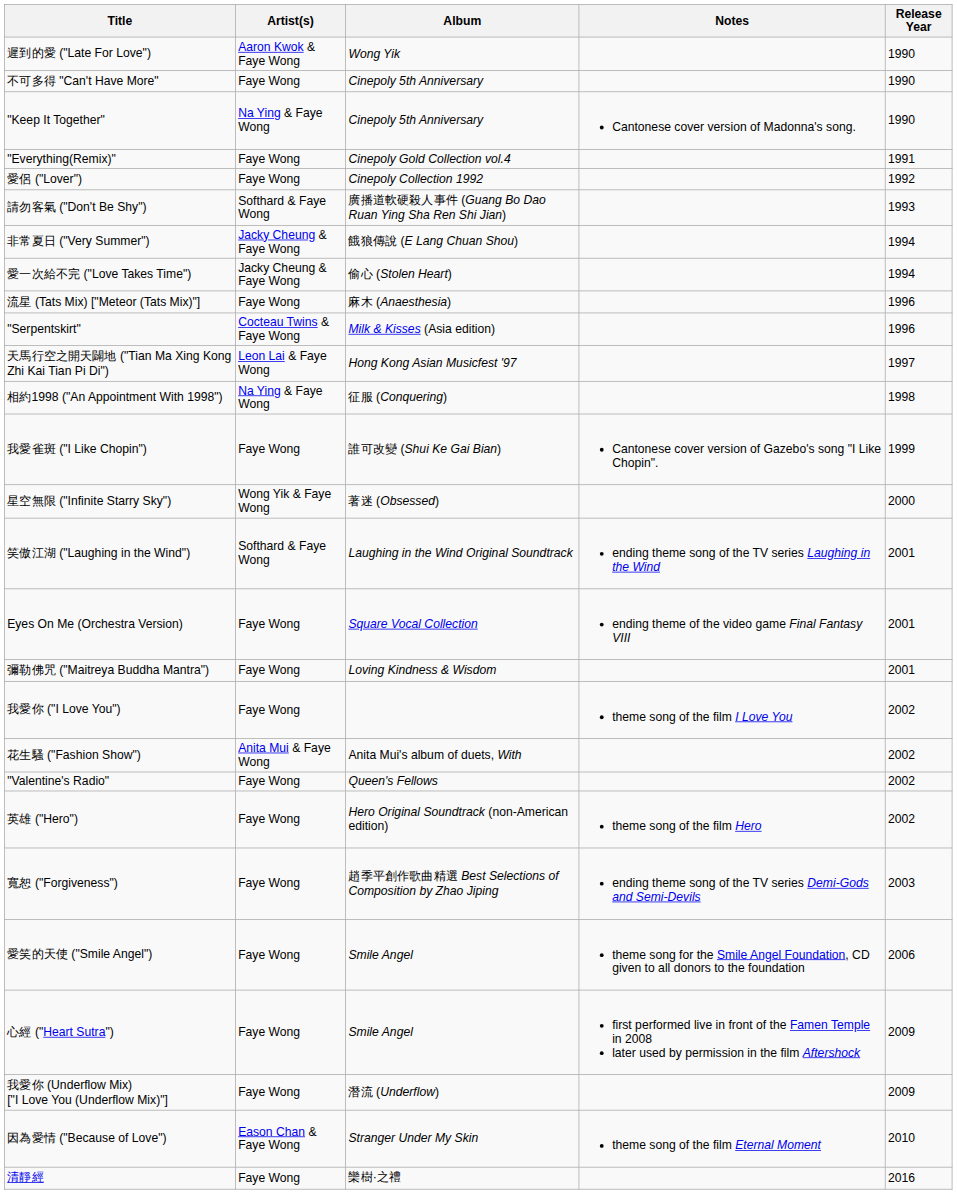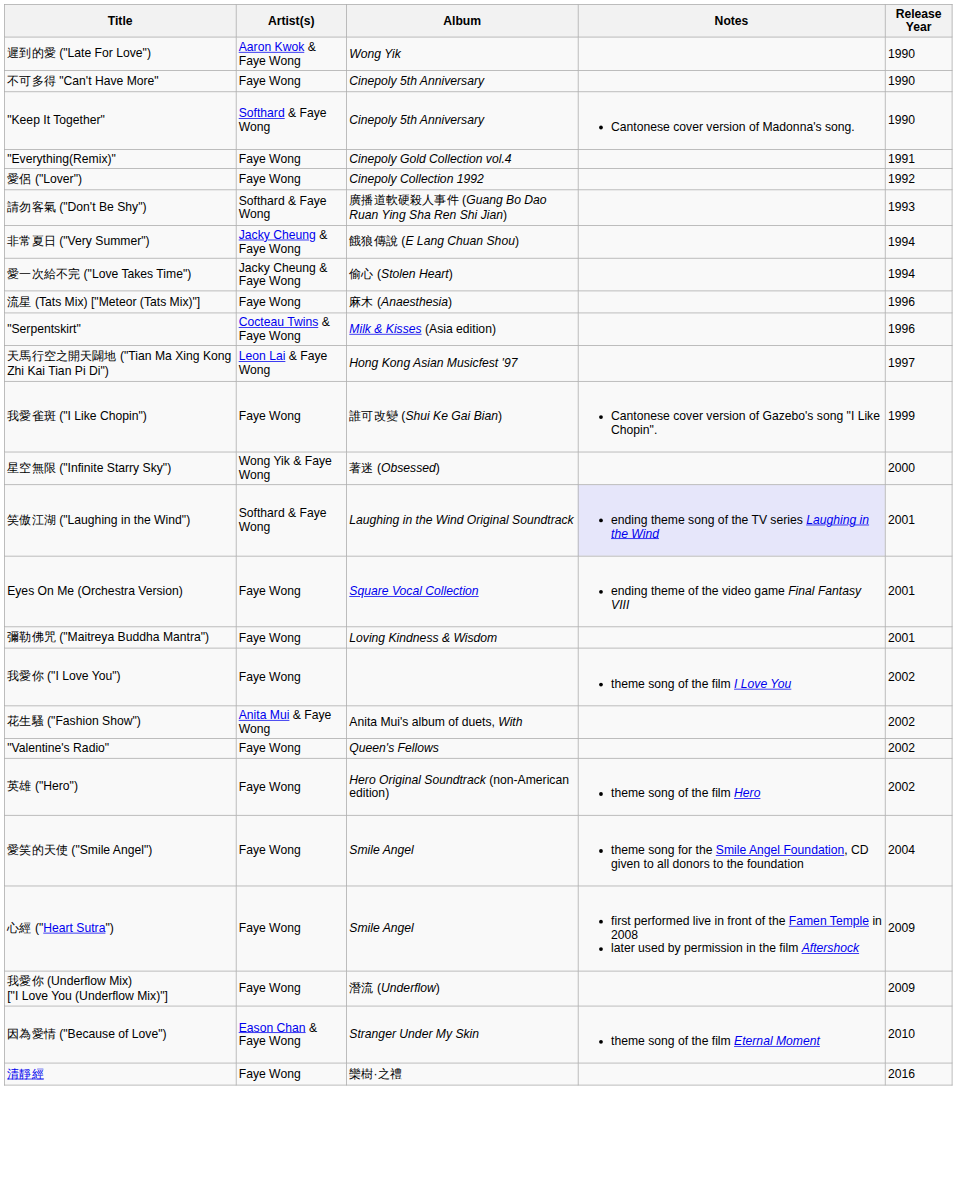 <table class="wikitable">
 <tr>
 <th>Title</th>
 <th>Artist(s)</th>
 <th>Album</th>
 <th>Notes</th>
 <th>Release Year</th>
 </tr>
 <tr>
 <td>遲到的愛 ("Late For Love")</td>
 <td><a href='#'>Aaron Kwok</a> & Faye Wong</td>
 <td><em>Wong Yik</em></td>
 <td></td>
 <td>1990</td>
 </tr>
 <tr>
 <td>不可多得 "Can't Have More"</td>
 <td>Faye Wong</td>
 <td><em>Cinepoly 5th Anniversary</em></td>
 <td></td>
 <td>1990</td>
 </tr>
 <tr>
 <td>"Keep It Together"</td>
-<td><a href='#'>Na Ying</a> & Faye Wong</td>
+<td><a href='#'>Softhard</a> & Faye Wong</td>
 <td><em>Cinepoly 5th Anniversary</em></td>
 <td><br><ul><li>Cantonese cover version of Madonna's song.</li></ul></td>
 <td>1990</td>
 </tr>
 <tr>
 <td>"Everything(Remix)"</td>
 <td>Faye Wong</td>
 <td><em>Cinepoly Gold Collection vol.4</em></td>
 <td></td>
 <td>1991</td>
 </tr>
 <tr>
 <td>愛侶 ("Lover")</td>
 <td>Faye Wong</td>
 <td><em>Cinepoly Collection 1992</em></td>
 <td></td>
 <td>1992</td>
 </tr>
 <tr>
 <td>請勿客氣 ("Don't Be Shy")</td>
 <td>Softhard & Faye Wong</td>
 <td>廣播道軟硬殺人事件 (<em>Guang Bo Dao Ruan Ying Sha Ren Shi Jian</em>)</td>
 <td></td>
 <td>1993</td>
 </tr>
 <tr>
 <td>非常夏日 ("Very Summer")</td>
 <td><a href='#'>Jacky Cheung</a> & Faye Wong</td>
 <td>餓狼傳說 (<em>E Lang Chuan Shou</em>)</td>
 <td></td>
 <td>1994</td>
 </tr>
 <tr>
 <td>愛一次給不完 ("Love Takes Time")</td>
 <td>Jacky Cheung & Faye Wong</td>
 <td>偷心 (<em>Stolen Heart</em>)</td>
 <td></td>
 <td>1994</td>
 </tr>
 <tr>
 <td>流星 (Tats Mix) ["Meteor (Tats Mix)"]</td>
 <td>Faye Wong</td>
 <td>麻木 (<em>Anaesthesia</em>)</td>
 <td></td>
 <td>1996</td>
 </tr>
 <tr>
 <td>"Serpentskirt"</td>
 <td><a href='#'>Cocteau Twins</a> & Faye Wong</td>
 <td><em><a href='#'>Milk & Kisses</a></em> (Asia edition)</td>
 <td></td>
 <td>1996</td>
 </tr>
 <tr>
 <td>天馬行空之開天闢地 ("Tian Ma Xing Kong Zhi Kai Tian Pi Di")</td>
 <td><a href='#'>Leon Lai</a> & Faye Wong</td>
 <td><em>Hong Kong Asian Musicfest '97</em></td>
 <td></td>
 <td>1997</td>
 </tr>
 <tr>
-<td>相約1998 ("An Appointment With 1998")</td>
-<td><a href='#'>Na Ying</a> & Faye Wong</td>
-<td>征服 (<em>Conquering</em>)</td>
-<td></td>
-<td>1998</td>
-</tr>
-<tr>
 <td>我愛雀斑 ("I Like Chopin")</td>
 <td>Faye Wong</td>
 <td>誰可改變 (<em>Shui Ke Gai Bian</em>)</td>
 <td><br><ul><li>Cantonese cover version of Gazebo's song "I Like Chopin".</li></ul></td>
 <td>1999</td>
 </tr>
 <tr>
 <td>星空無限 ("Infinite Starry Sky")</td>
 <td>Wong Yik & Faye Wong</td>
 <td>著迷 (<em>Obsessed</em>)</td>
 <td></td>
 <td>2000</td>
 </tr>
 <tr>
 <td>笑傲江湖 ("Laughing in the Wind")</td>
 <td>Softhard & Faye Wong</td>
 <td><em>Laughing in the Wind Original Soundtrack</em></td>
-<td><br><ul><li>ending theme song of the TV series <em><a href='#'>Laughing in the Wind</a></em></li></ul></td>
+<td style="background: lavender;"><br><ul><li>ending theme song of the TV series <em><a href='#'>Laughing in the Wind</a></em></li></ul></td>
 <td>2001</td>
 </tr>
 <tr>
 <td>Eyes On Me (Orchestra Version)</td>
 <td>Faye Wong</td>
 <td><em><a href='#'>Square Vocal Collection</a></em></td>
 <td><br><ul><li>ending theme of the video game <em>Final Fantasy VIII</em></li></ul></td>
 <td>2001</td>
 </tr>
 <tr>
 <td>彌勒佛咒 ("Maitreya Buddha Mantra")</td>
 <td>Faye Wong</td>
 <td><em>Loving Kindness & Wisdom</em></td>
 <td></td>
 <td>2001</td>
 </tr>
 <tr>
 <td>我愛你 ("I Love You")</td>
 <td>Faye Wong</td>
 <td></td>
 <td><br><ul><li>theme song of the film <em><a href='#'>I Love You</a></em></li></ul></td>
 <td>2002</td>
 </tr>
 <tr>
 <td>花生騷 ("Fashion Show")</td>
 <td><a href='#'>Anita Mui</a> & Faye Wong</td>
 <td>Anita Mui's album of duets, <em>With</em></td>
 <td></td>
 <td>2002</td>
 </tr>
 <tr>
 <td>"Valentine's Radio"</td>
 <td>Faye Wong</td>
 <td><em>Queen's Fellows</em></td>
 <td></td>
 <td>2002</td>
 </tr>
 <tr>
 <td>英雄 ("Hero")</td>
 <td>Faye Wong</td>
 <td><em>Hero Original Soundtrack</em> (non-American edition)</td>
 <td><br><ul><li>theme song of the film <em><a href='#'>Hero</a></em></li></ul></td>
 <td>2002</td>
 </tr>
 <tr>
-<td>寬恕 ("Forgiveness")</td>
-<td>Faye Wong</td>
-<td>趙季平創作歌曲精選 <em>Best Selections of Composition by Zhao Jiping</em></td>
-<td><br><ul><li>ending theme song of the TV series <em><a href='#'>Demi-Gods and Semi-Devils</a></em></li></ul></td>
-<td>2003</td>
-</tr>
-<tr>
 <td>愛笑的天使 ("Smile Angel")</td>
 <td>Faye Wong</td>
 <td><em>Smile Angel</em></td>
 <td><br><ul><li>theme song for the <a href='#'>Smile Angel Foundation</a>, CD given to all donors to the foundation</li></ul></td>
-<td>2006</td>
+<td>2004</td>
 </tr>
 <tr>
 <td>心經 ("<a href='#'>Heart Sutra</a>")</td>
 <td>Faye Wong</td>
 <td><em>Smile Angel</em></td>
 <td><br><ul><li>first performed live in front of the <a href='#'>Famen Temple</a> in 2008</li><li>later used by permission in the film <em><a href='#'>Aftershock</a></em></li></ul></td>
 <td>2009</td>
 </tr>
 <tr>
 <td>我愛你 (Underflow Mix)<br>["I Love You (Underflow Mix)"]</td>
 <td>Faye Wong</td>
 <td>潛流 (<em>Underflow</em>)</td>
 <td></td>
 <td>2009</td>
 </tr>
 <tr>
 <td>因為愛情 ("Because of Love")</td>
 <td><a href='#'>Eason Chan</a> & Faye Wong</td>
 <td><em>Stranger Under My Skin</em></td>
 <td><br><ul><li>theme song of the film <em><a href='#'>Eternal Moment</a></em></li></ul></td>
 <td>2010</td>
 </tr>
 <tr>
 <td><a href='#'>清靜經</a></td>
 <td>Faye Wong</td>
 <td>欒樹·之禮</td>
 <td></td>
 <td>2016</td>
 </tr>
 </table>
